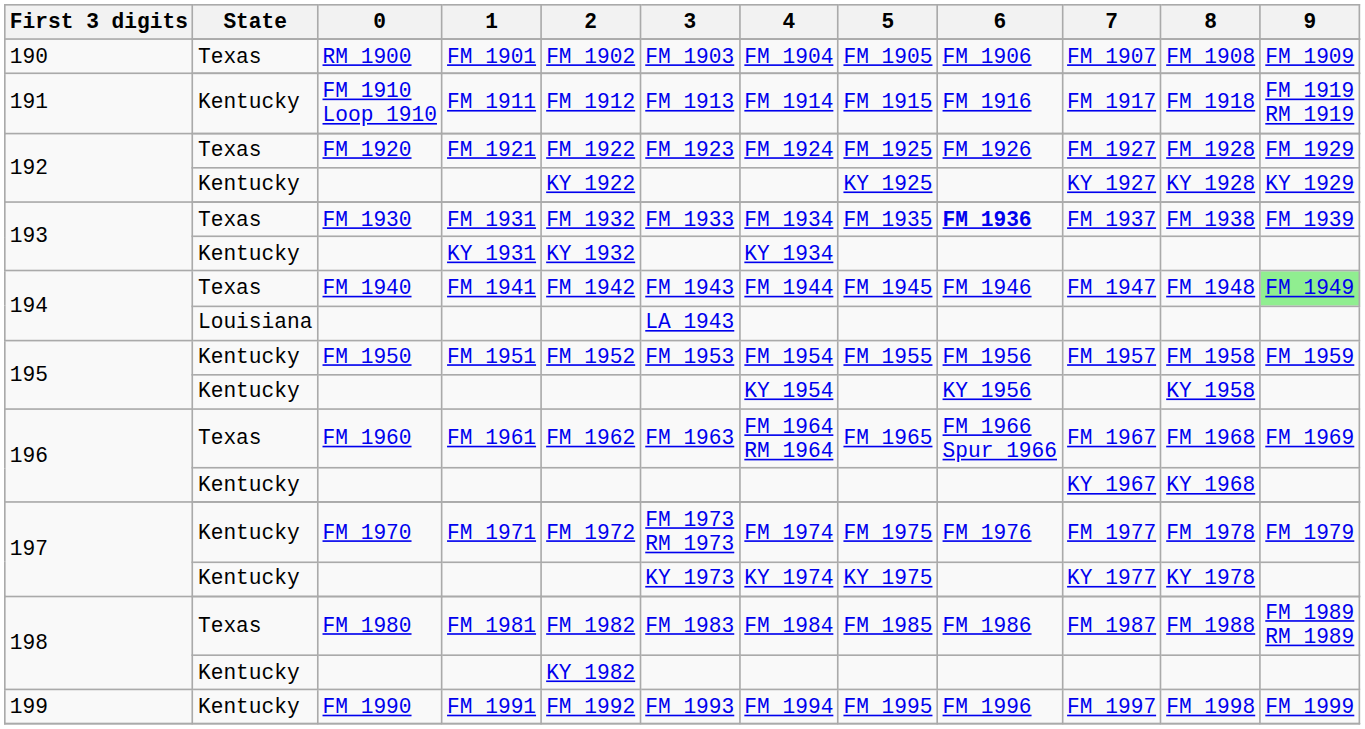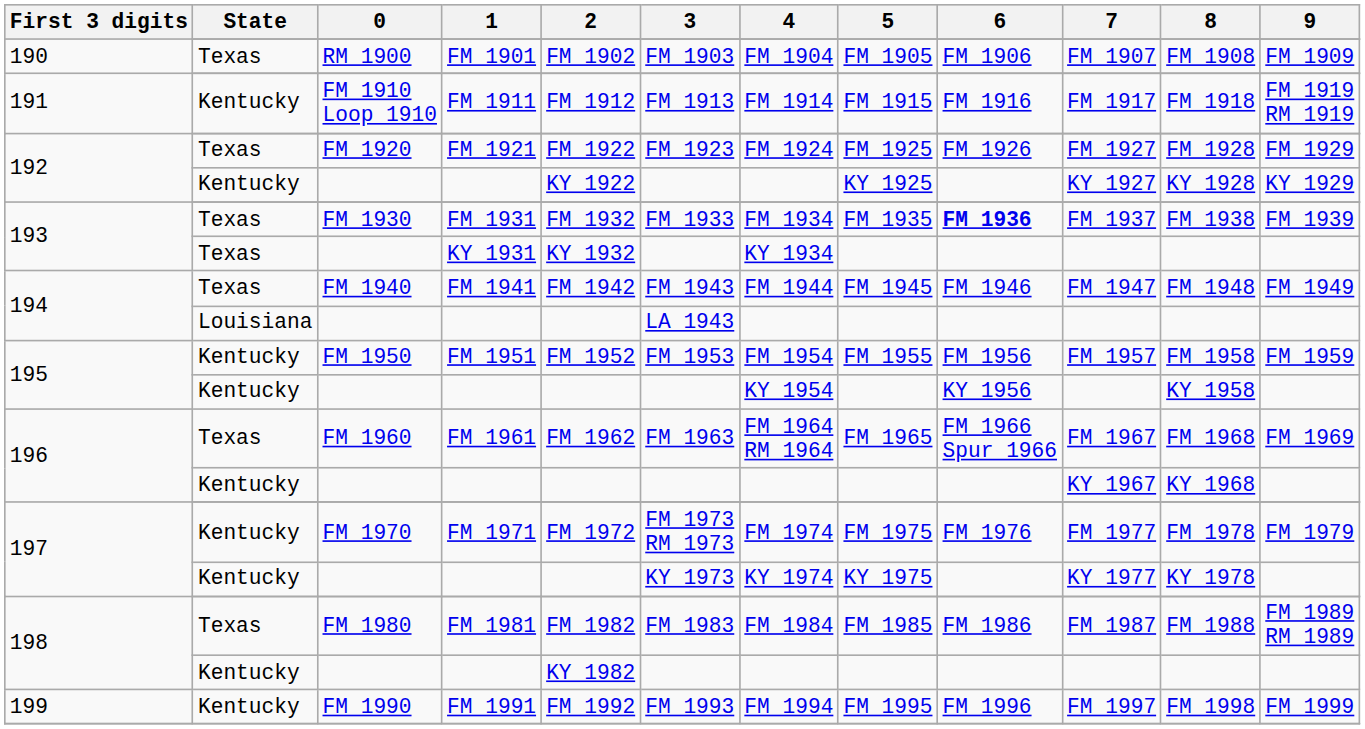 <table class="wikitable">
 <tr>
 <th>First 3 digits</th>
 <th>State</th>
 <th>0</th>
 <th>1</th>
 <th>2</th>
 <th>3</th>
 <th>4</th>
 <th>5</th>
 <th>6</th>
 <th>7</th>
 <th>8</th>
 <th>9</th>
 </tr>
 <tr id="190">
 <td rowspan=2>190</td>
 </tr>
 <tr>
 <td>Texas</td>
 <td><a href='#'>RM 1900</a></td>
 <td><a href='#'>FM 1901</a></td>
 <td><a href='#'>FM 1902</a></td>
 <td><a href='#'>FM 1903</a></td>
 <td><a href='#'>FM 1904</a></td>
 <td><a href='#'>FM 1905</a></td>
 <td><a href='#'>FM 1906</a></td>
 <td><a href='#'>FM 1907</a></td>
 <td><a href='#'>FM 1908</a></td>
 <td><a href='#'>FM 1909</a></td>
 </tr>
 <tr id="191">
 <td rowspan=2>191</td>
 </tr>
 <tr>
 <td>Kentucky</td>
 <td><a href='#'>FM 1910</a><br><a href='#'>Loop 1910</a></td>
 <td><a href='#'>FM 1911</a></td>
 <td><a href='#'>FM 1912</a></td>
 <td><a href='#'>FM 1913</a></td>
 <td><a href='#'>FM 1914</a></td>
 <td><a href='#'>FM 1915</a></td>
 <td><a href='#'>FM 1916</a></td>
 <td><a href='#'>FM 1917</a></td>
 <td><a href='#'>FM 1918</a></td>
 <td><a href='#'>FM 1919</a><br><a href='#'>RM 1919</a></td>
 </tr>
 <tr id="192">
 <td rowspan=3>192</td>
 </tr>
 <tr>
 <td>Texas</td>
 <td><a href='#'>FM 1920</a></td>
 <td><a href='#'>FM 1921</a></td>
 <td><a href='#'>FM 1922</a></td>
 <td><a href='#'>FM 1923</a></td>
 <td><a href='#'>FM 1924</a></td>
 <td><a href='#'>FM 1925</a></td>
 <td><a href='#'>FM 1926</a></td>
 <td><a href='#'>FM 1927</a></td>
 <td><a href='#'>FM 1928</a></td>
 <td><a href='#'>FM 1929</a></td>
 </tr>
 <tr>
 <td>Kentucky</td>
 <td></td>
 <td></td>
 <td><a href='#'>KY 1922</a></td>
 <td></td>
 <td></td>
 <td><a href='#'>KY 1925</a></td>
 <td></td>
 <td><a href='#'>KY 1927</a></td>
 <td><a href='#'>KY 1928</a></td>
 <td><a href='#'>KY 1929</a></td>
 </tr>
 <tr id="193">
 <td rowspan=3>193</td>
 </tr>
 <tr>
 <td>Texas</td>
 <td><a href='#'>FM 1930</a></td>
 <td><a href='#'>FM 1931</a></td>
 <td><a href='#'>FM 1932</a></td>
 <td><a href='#'>FM 1933</a></td>
 <td><a href='#'>FM 1934</a></td>
 <td><a href='#'>FM 1935</a></td>
 <td><strong><a href='#'>FM 1936</a></strong></td>
 <td><a href='#'>FM 1937</a></td>
 <td><a href='#'>FM 1938</a></td>
 <td><a href='#'>FM 1939</a></td>
 </tr>
 <tr>
-<td>Kentucky</td>
+<td>Texas</td>
 <td></td>
 <td><a href='#'>KY 1931</a></td>
 <td><a href='#'>KY 1932</a></td>
 <td></td>
 <td><a href='#'>KY 1934</a></td>
 <td></td>
 <td></td>
 <td></td>
 <td></td>
 <td></td>
 </tr>
 <tr id="194">
 <td rowspan=2>194</td>
 <td>Texas</td>
 <td><a href='#'>FM 1940</a></td>
 <td><a href='#'>FM 1941</a></td>
 <td><a href='#'>FM 1942</a></td>
 <td><a href='#'>FM 1943</a></td>
 <td><a href='#'>FM 1944</a></td>
 <td><a href='#'>FM 1945</a></td>
 <td><a href='#'>FM 1946</a></td>
 <td><a href='#'>FM 1947</a></td>
 <td><a href='#'>FM 1948</a></td>
-<td style="background: lightgreen;"><a href='#'>FM 1949</a></td>
+<td><a href='#'>FM 1949</a></td>
 </tr>
 <tr>
 <td>Louisiana</td>
 <td></td>
 <td></td>
 <td></td>
 <td><a href='#'>LA 1943</a></td>
 <td></td>
 <td></td>
 <td></td>
 <td></td>
 <td></td>
 <td></td>
 </tr>
 <tr id="195">
 <td rowspan=2>195</td>
 <td>Kentucky</td>
 <td><a href='#'>FM 1950</a></td>
 <td><a href='#'>FM 1951</a></td>
 <td><a href='#'>FM 1952</a></td>
 <td><a href='#'>FM 1953</a></td>
 <td><a href='#'>FM 1954</a></td>
 <td><a href='#'>FM 1955</a></td>
 <td><a href='#'>FM 1956</a></td>
 <td><a href='#'>FM 1957</a></td>
 <td><a href='#'>FM 1958</a></td>
 <td><a href='#'>FM 1959</a></td>
 </tr>
 <tr>
 <td>Kentucky</td>
 <td></td>
 <td></td>
 <td></td>
 <td></td>
 <td><a href='#'>KY 1954</a></td>
 <td></td>
 <td><a href='#'>KY 1956</a></td>
 <td></td>
 <td><a href='#'>KY 1958</a></td>
 <td></td>
 </tr>
 <tr id="196">
 <td rowspan=2>196</td>
 <td>Texas</td>
 <td><a href='#'>FM 1960</a></td>
 <td><a href='#'>FM 1961</a></td>
 <td><a href='#'>FM 1962</a></td>
 <td><a href='#'>FM 1963</a></td>
 <td><a href='#'>FM 1964</a><br><a href='#'>RM 1964</a></td>
 <td><a href='#'>FM 1965</a></td>
 <td><a href='#'>FM 1966</a><br><a href='#'>Spur 1966</a></td>
 <td><a href='#'>FM 1967</a></td>
 <td><a href='#'>FM 1968</a></td>
 <td><a href='#'>FM 1969</a></td>
 </tr>
 <tr>
 <td>Kentucky</td>
 <td></td>
 <td></td>
 <td></td>
 <td></td>
 <td></td>
 <td></td>
 <td></td>
 <td><a href='#'>KY 1967</a></td>
 <td><a href='#'>KY 1968</a></td>
 <td></td>
 </tr>
 <tr id="197">
 <td rowspan=3>197</td>
 </tr>
 <tr>
 <td>Kentucky</td>
 <td><a href='#'>FM 1970</a></td>
 <td><a href='#'>FM 1971</a></td>
 <td><a href='#'>FM 1972</a></td>
 <td><a href='#'>FM 1973</a><br><a href='#'>RM 1973</a></td>
 <td><a href='#'>FM 1974</a></td>
 <td><a href='#'>FM 1975</a></td>
 <td><a href='#'>FM 1976</a></td>
 <td><a href='#'>FM 1977</a></td>
 <td><a href='#'>FM 1978</a></td>
 <td><a href='#'>FM 1979</a></td>
 </tr>
 <tr>
 <td>Kentucky</td>
 <td></td>
 <td></td>
 <td></td>
 <td><a href='#'>KY 1973</a></td>
 <td><a href='#'>KY 1974</a></td>
 <td><a href='#'>KY 1975</a></td>
 <td></td>
 <td><a href='#'>KY 1977</a></td>
 <td><a href='#'>KY 1978</a></td>
 <td></td>
 </tr>
 <tr id="198">
 <td rowspan=3>198</td>
 </tr>
 <tr>
 <td>Texas</td>
 <td><a href='#'>FM 1980</a></td>
 <td><a href='#'>FM 1981</a></td>
 <td><a href='#'>FM 1982</a></td>
 <td><a href='#'>FM 1983</a></td>
 <td><a href='#'>FM 1984</a></td>
 <td><a href='#'>FM 1985</a></td>
 <td><a href='#'>FM 1986</a></td>
 <td><a href='#'>FM 1987</a></td>
 <td><a href='#'>FM 1988</a></td>
 <td><a href='#'>FM 1989</a><br><a href='#'>RM 1989</a></td>
 </tr>
 <tr>
 <td>Kentucky</td>
 <td></td>
 <td></td>
 <td><a href='#'>KY 1982</a></td>
 <td></td>
 <td></td>
 <td></td>
 <td></td>
 <td></td>
 <td></td>
 <td></td>
 </tr>
 <tr id="199">
 <td rowspan=1>199</td>
 <td>Kentucky</td>
 <td><a href='#'>FM 1990</a></td>
 <td><a href='#'>FM 1991</a></td>
 <td><a href='#'>FM 1992</a></td>
 <td><a href='#'>FM 1993</a></td>
 <td><a href='#'>FM 1994</a></td>
 <td><a href='#'>FM 1995</a></td>
 <td><a href='#'>FM 1996</a></td>
 <td><a href='#'>FM 1997</a></td>
 <td><a href='#'>FM 1998</a></td>
 <td><a href='#'>FM 1999</a></td>
 </tr>
 <tr>
 </tr>
 </table>
